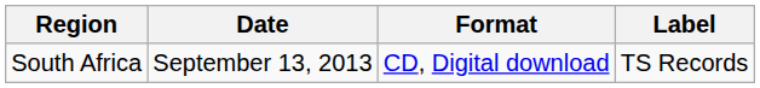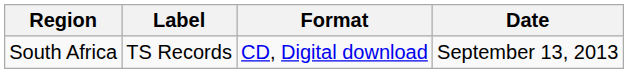 <table class="wikitable sortable">
 <tr>
 <th>Region</th>
+<th>Label</th>
+<th>Format</th>
 <th>Date</th>
-<th>Format</th>
-<th>Label</th>
 </tr>
 <tr>
 <td>South Africa</td>
+<td>TS Records</td>
+<td><a href='#'>CD</a>, <a href='#'>Digital download</a></td>
 <td>September 13, 2013</td>
-<td><a href='#'>CD</a>, <a href='#'>Digital download</a></td>
-<td>TS Records</td>
 </tr>
 </table>
